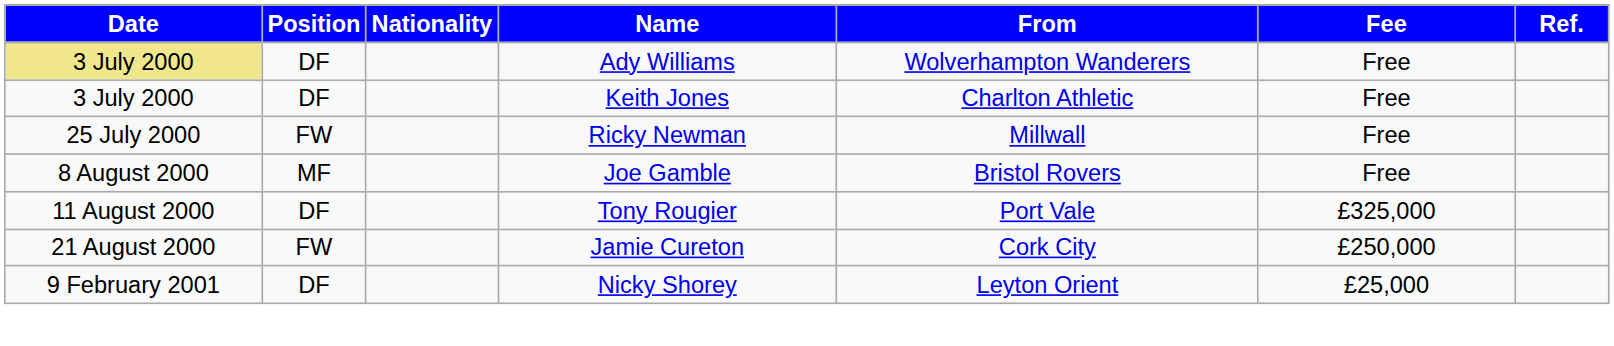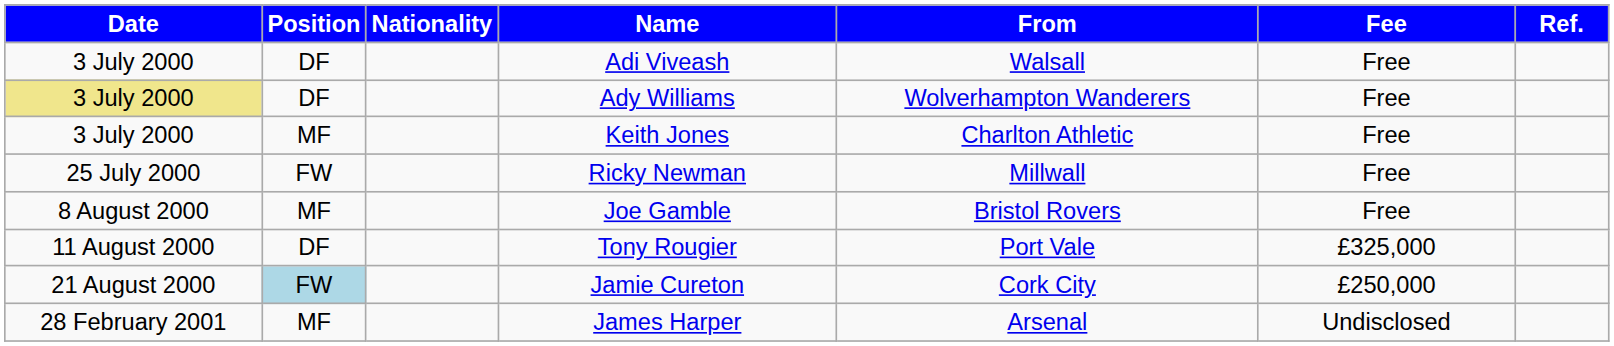 <table class="wikitable"  style="text-align:center; font-size:90%; ">
 <tr>
 <th style="background:#00f; color:white; width:150px;">Date</th>
 <th style="background:#00f; color:white; width:50px;">Position</th>
 <th style="background:#00f; color:white; width:50px;">Nationality</th>
 <th style="background:#00f; color:white; width:200px;">Name</th>
 <th style="background:#00f; color:white; width:250px;">From</th>
 <th style="background:#00f; color:white; width:150px;">Fee</th>
 <th style="background:#00f; color:white; width:50px;">Ref.</th>
+</tr>
+<tr>
+<td>3 July 2000</td>
+<td>DF</td>
+<td></td>
+<td><a href='#'>Adi Viveash</a></td>
+<td><a href='#'>Walsall</a></td>
+<td>Free</td>
+<td></td>
 </tr>
 <tr>
 <td style="background: khaki;">3 July 2000</td>
 <td>DF</td>
 <td></td>
 <td><a href='#'>Ady Williams</a></td>
 <td><a href='#'>Wolverhampton Wanderers</a></td>
 <td>Free</td>
 <td></td>
 </tr>
 <tr>
 <td>3 July 2000</td>
-<td>DF</td>
+<td>MF</td>
 <td></td>
 <td><a href='#'>Keith Jones</a></td>
 <td><a href='#'>Charlton Athletic</a></td>
 <td>Free</td>
 <td></td>
 </tr>
 <tr>
 <td>25 July 2000</td>
 <td>FW</td>
 <td></td>
 <td><a href='#'>Ricky Newman</a></td>
 <td><a href='#'>Millwall</a></td>
 <td>Free</td>
 <td></td>
 </tr>
 <tr>
 <td>8 August 2000</td>
 <td>MF</td>
 <td></td>
 <td><a href='#'>Joe Gamble</a></td>
 <td><a href='#'>Bristol Rovers</a></td>
 <td>Free</td>
 <td></td>
 </tr>
 <tr>
 <td>11 August 2000</td>
 <td>DF</td>
 <td></td>
 <td><a href='#'>Tony Rougier</a></td>
 <td><a href='#'>Port Vale</a></td>
 <td>£325,000</td>
 <td></td>
 </tr>
 <tr>
 <td>21 August 2000</td>
-<td>FW</td>
+<td style="background: lightblue;">FW</td>
 <td></td>
 <td><a href='#'>Jamie Cureton</a></td>
 <td><a href='#'>Cork City</a></td>
 <td>£250,000</td>
 <td></td>
 </tr>
 <tr>
-<td>9 February 2001</td>
-<td>DF</td>
+<td>28 February 2001</td>
+<td>MF</td>
 <td></td>
-<td><a href='#'>Nicky Shorey</a></td>
-<td><a href='#'>Leyton Orient</a></td>
-<td>£25,000</td>
+<td><a href='#'>James Harper</a></td>
+<td><a href='#'>Arsenal</a></td>
+<td>Undisclosed</td>
 <td></td>
 </tr>
 </table>
